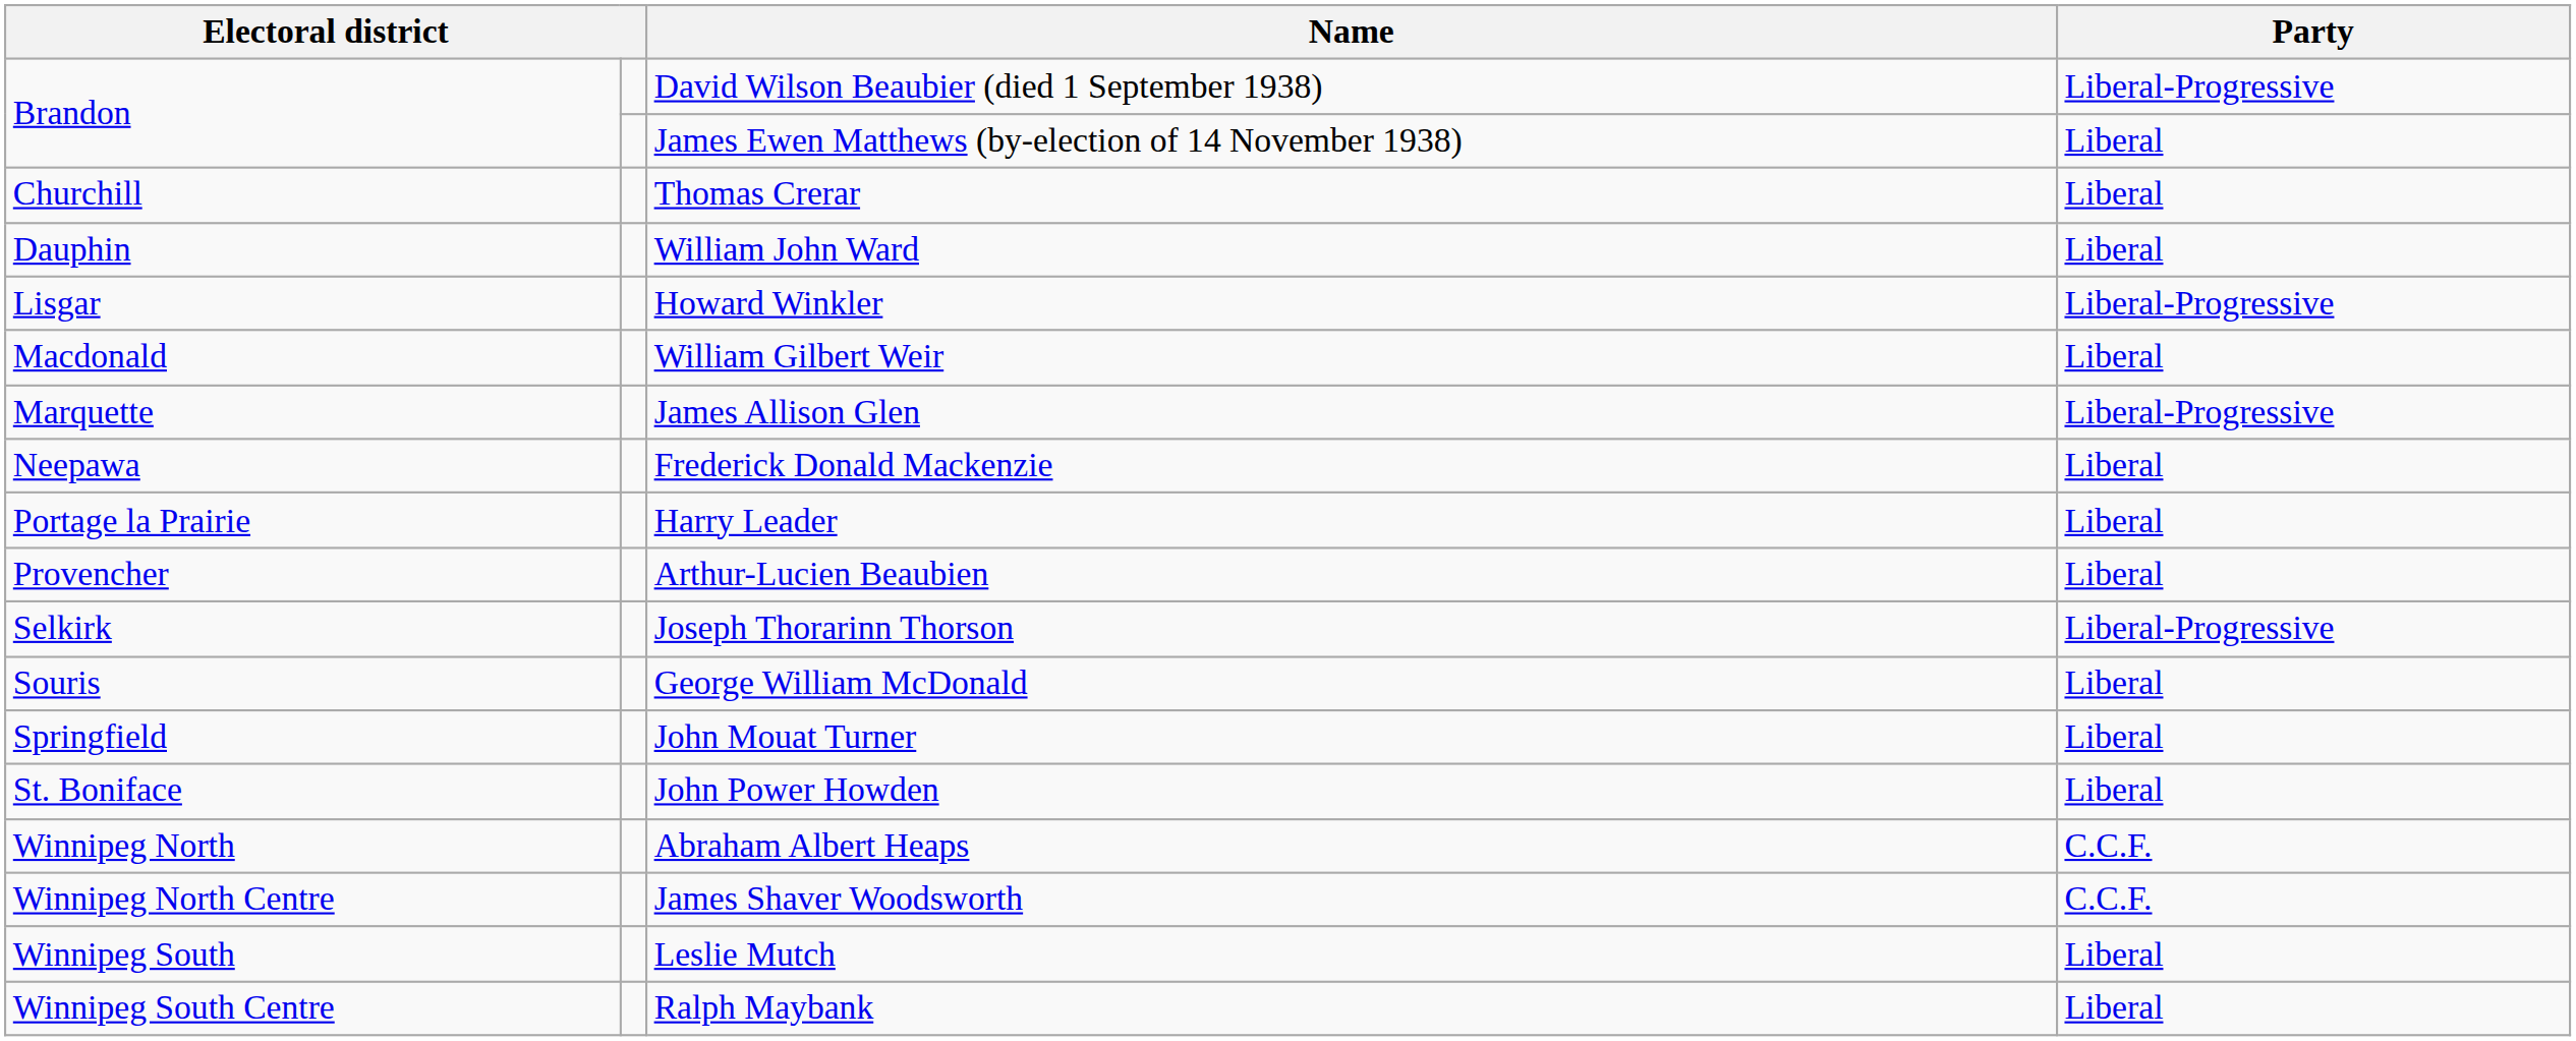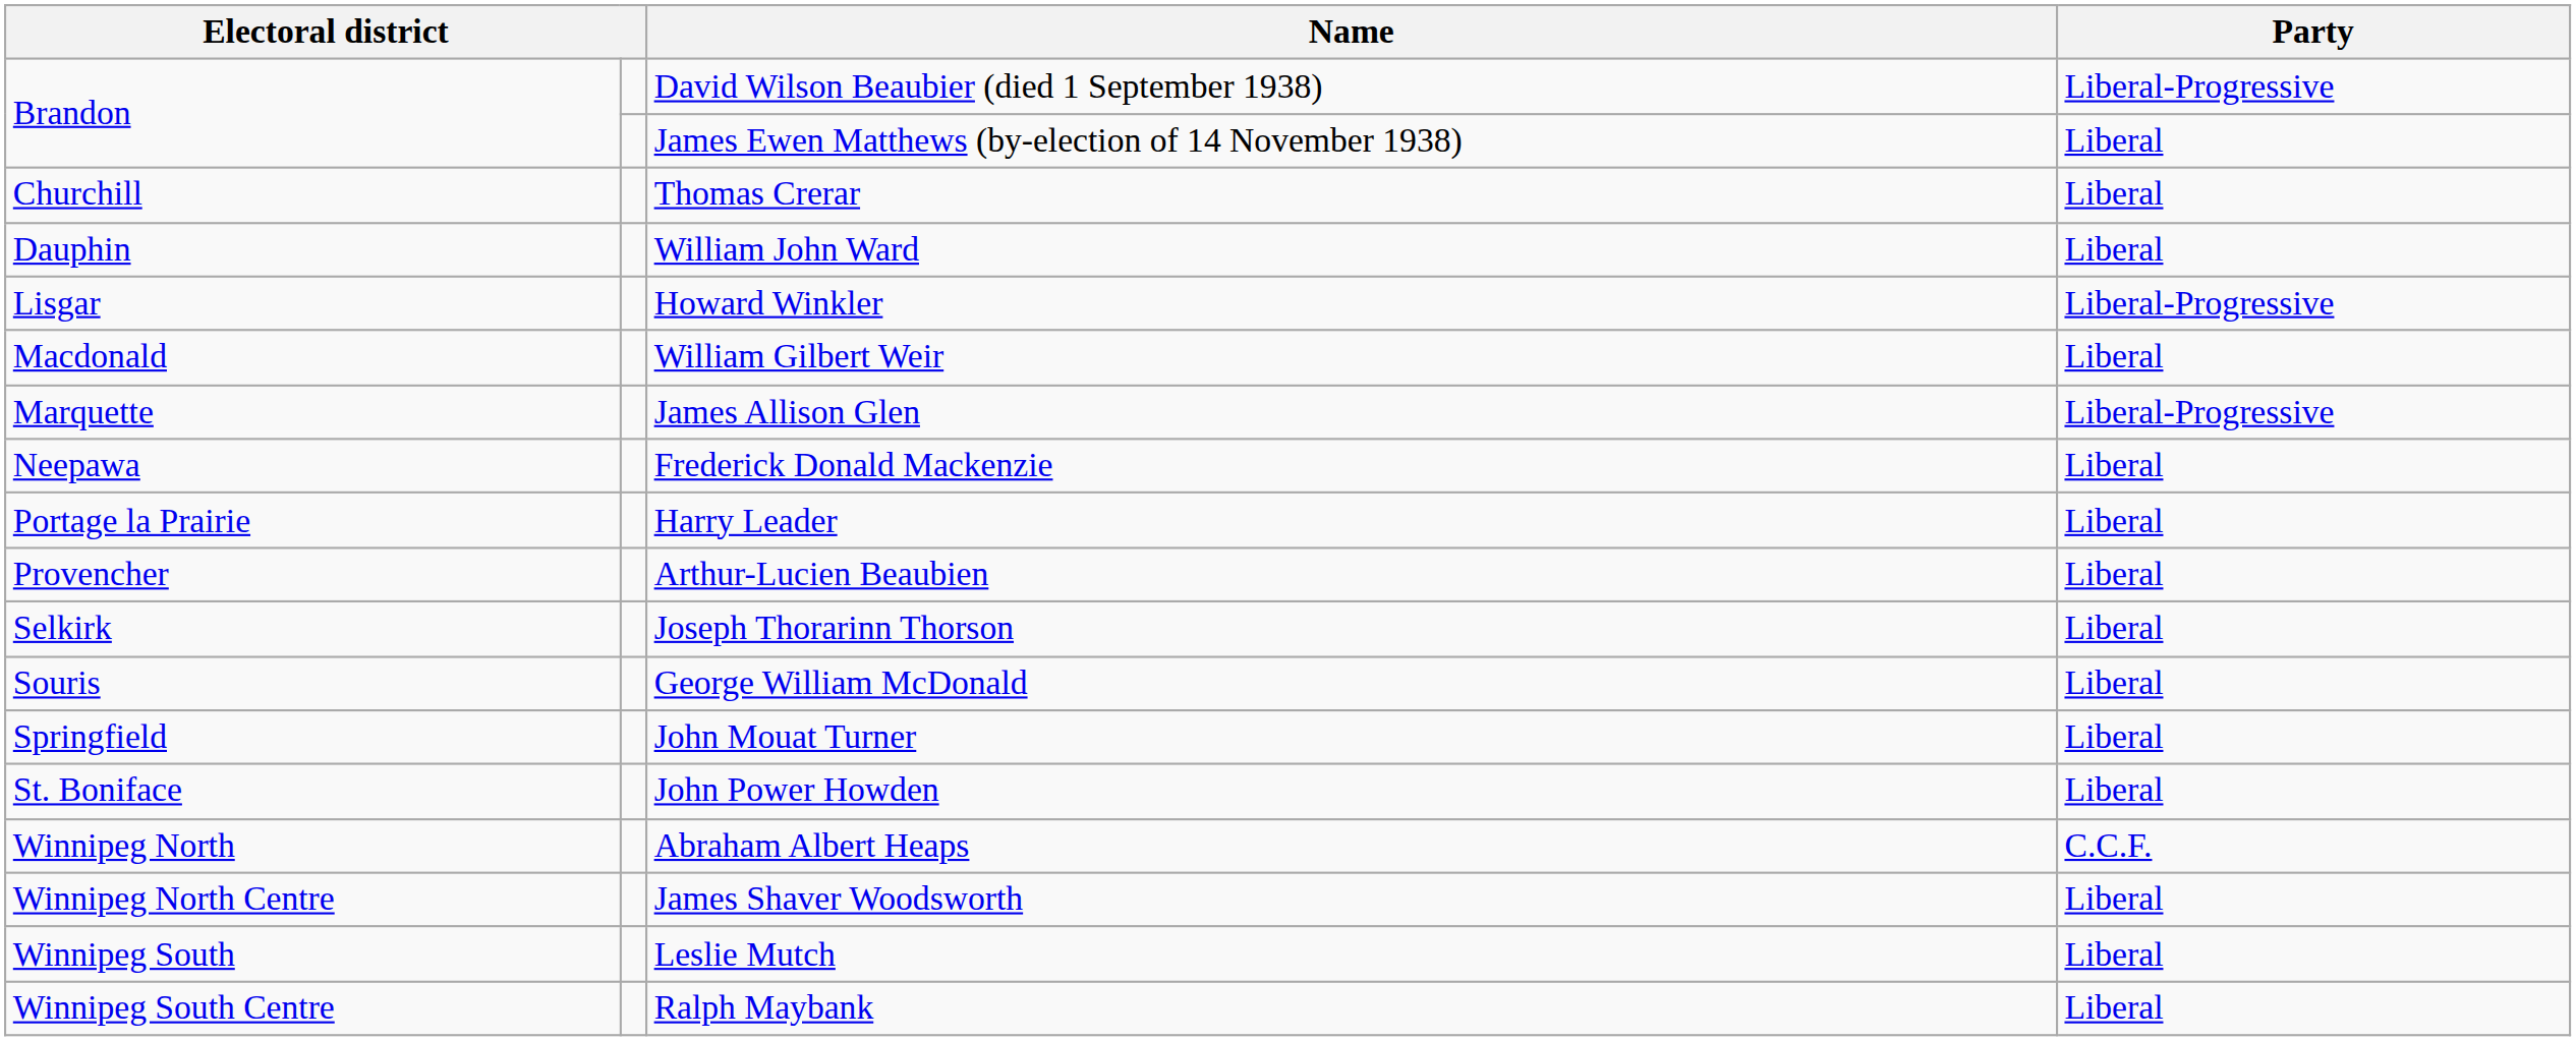 <table class="wikitable" width=95%>
 <tr>
 <th colspan=2 width=25%>Electoral district</th>
 <th>Name</th>
 <th width=20%>Party</th>
 </tr>
 <tr>
 <td width=24% rowspan=2><a href='#'>Brandon</a></td>
 <td></td>
 <td><a href='#'>David Wilson Beaubier</a> (died 1 September 1938)</td>
 <td><a href='#'>Liberal-Progressive</a></td>
 </tr>
 <tr>
 <td></td>
 <td><a href='#'>James Ewen Matthews</a> (by-election of 14 November 1938)</td>
 <td><a href='#'>Liberal</a></td>
 </tr>
 <tr>
 <td><a href='#'>Churchill</a></td>
 <td></td>
 <td><a href='#'>Thomas Crerar</a></td>
 <td><a href='#'>Liberal</a></td>
 </tr>
 <tr>
 <td><a href='#'>Dauphin</a></td>
 <td></td>
 <td><a href='#'>William John Ward</a></td>
 <td><a href='#'>Liberal</a></td>
 </tr>
 <tr>
 <td><a href='#'>Lisgar</a></td>
 <td></td>
 <td><a href='#'>Howard Winkler</a></td>
 <td><a href='#'>Liberal-Progressive</a></td>
 </tr>
 <tr>
 <td><a href='#'>Macdonald</a></td>
 <td></td>
 <td><a href='#'>William Gilbert Weir</a></td>
 <td><a href='#'>Liberal</a></td>
 </tr>
 <tr>
 <td><a href='#'>Marquette</a></td>
 <td></td>
 <td><a href='#'>James Allison Glen</a></td>
 <td><a href='#'>Liberal-Progressive</a></td>
 </tr>
 <tr>
 <td><a href='#'>Neepawa</a></td>
 <td></td>
 <td><a href='#'>Frederick Donald Mackenzie</a></td>
 <td><a href='#'>Liberal</a></td>
 </tr>
 <tr>
 <td><a href='#'>Portage la Prairie</a></td>
 <td></td>
 <td><a href='#'>Harry Leader</a></td>
 <td><a href='#'>Liberal</a></td>
 </tr>
 <tr>
 <td><a href='#'>Provencher</a></td>
 <td></td>
 <td><a href='#'>Arthur-Lucien Beaubien</a></td>
 <td><a href='#'>Liberal</a></td>
 </tr>
 <tr>
 <td><a href='#'>Selkirk</a></td>
 <td></td>
 <td><a href='#'>Joseph Thorarinn Thorson</a></td>
-<td><a href='#'>Liberal-Progressive</a></td>
+<td><a href='#'>Liberal</a></td>
 </tr>
 <tr>
 <td><a href='#'>Souris</a></td>
 <td></td>
 <td><a href='#'>George William McDonald</a></td>
 <td><a href='#'>Liberal</a></td>
 </tr>
 <tr>
 <td><a href='#'>Springfield</a></td>
 <td></td>
 <td><a href='#'>John Mouat Turner</a></td>
 <td><a href='#'>Liberal</a></td>
 </tr>
 <tr>
 <td><a href='#'>St. Boniface</a></td>
 <td></td>
 <td><a href='#'>John Power Howden</a></td>
 <td><a href='#'>Liberal</a></td>
 </tr>
 <tr>
 <td><a href='#'>Winnipeg North</a></td>
 <td></td>
 <td><a href='#'>Abraham Albert Heaps</a></td>
 <td><a href='#'>C.C.F.</a></td>
 </tr>
 <tr>
 <td><a href='#'>Winnipeg North Centre</a></td>
 <td></td>
 <td><a href='#'>James Shaver Woodsworth</a></td>
-<td><a href='#'>C.C.F.</a></td>
+<td><a href='#'>Liberal</a></td>
 </tr>
 <tr>
 <td><a href='#'>Winnipeg South</a></td>
 <td></td>
 <td><a href='#'>Leslie Mutch</a></td>
 <td><a href='#'>Liberal</a></td>
 </tr>
 <tr>
 <td><a href='#'>Winnipeg South Centre</a></td>
 <td></td>
 <td><a href='#'>Ralph Maybank</a></td>
 <td><a href='#'>Liberal</a></td>
 </tr>
 </table>
